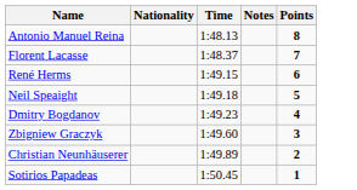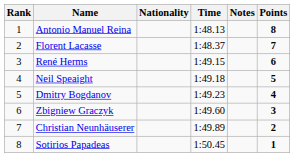 <table class="wikitable sortable" style="text-align:center">
 <tr>
+<th>Rank</th>
 <th>Name</th>
 <th>Nationality</th>
 <th>Time</th>
 <th>Notes</th>
 <th>Points</th>
 </tr>
 <tr>
+<td>1</td>
 <td align=left><a href='#'>Antonio Manuel Reina</a></td>
 <td align=left></td>
 <td>1:48.13</td>
 <td></td>
 <td><strong>8</strong></td>
 </tr>
 <tr>
+<td>2</td>
 <td align=left><a href='#'>Florent Lacasse</a></td>
 <td align=left></td>
 <td>1:48.37</td>
 <td></td>
 <td><strong>7</strong></td>
 </tr>
 <tr>
+<td>3</td>
 <td align=left><a href='#'>René Herms</a></td>
 <td align=left></td>
 <td>1:49.15</td>
 <td></td>
 <td><strong>6</strong></td>
 </tr>
 <tr>
+<td>4</td>
 <td align=left><a href='#'>Neil Speaight</a></td>
 <td align=left></td>
 <td>1:49.18</td>
 <td></td>
 <td><strong>5</strong></td>
 </tr>
 <tr>
+<td>5</td>
 <td align=left><a href='#'>Dmitry Bogdanov</a></td>
 <td align=left></td>
 <td>1:49.23</td>
 <td></td>
 <td><strong>4</strong></td>
 </tr>
 <tr>
+<td>6</td>
 <td align=left><a href='#'>Zbigniew Graczyk</a></td>
 <td align=left></td>
 <td>1:49.60</td>
 <td></td>
 <td><strong>3</strong></td>
 </tr>
 <tr>
+<td>7</td>
 <td align=left><a href='#'>Christian Neunhäuserer</a></td>
 <td align=left></td>
 <td>1:49.89</td>
 <td></td>
 <td><strong>2</strong></td>
 </tr>
 <tr>
+<td>8</td>
 <td align=left><a href='#'>Sotirios Papadeas</a></td>
 <td align=left></td>
 <td>1:50.45</td>
 <td></td>
 <td><strong>1</strong></td>
 </tr>
 </table>
